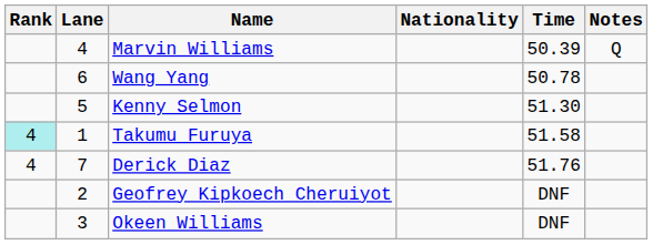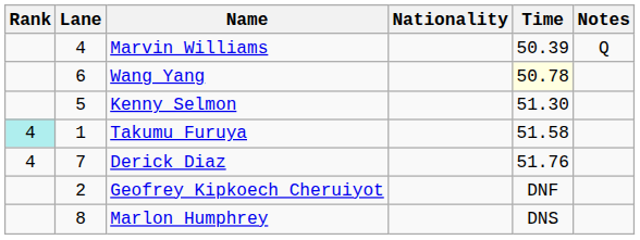 <table class="wikitable sortable" style="text-align:center">
 <tr>
 <th>Rank</th>
 <th>Lane</th>
 <th>Name</th>
 <th>Nationality</th>
 <th>Time</th>
 <th>Notes</th>
 </tr>
 <tr>
 <td></td>
 <td>4</td>
 <td align=left><a href='#'>Marvin Williams</a></td>
 <td align=left></td>
 <td>50.39</td>
 <td>Q </td>
 </tr>
 <tr>
 <td></td>
 <td>6</td>
 <td align=left><a href='#'>Wang Yang</a></td>
 <td align=left></td>
-<td>50.78</td>
+<td style="background: lightyellow;">50.78</td>
 <td></td>
 </tr>
 <tr>
 <td></td>
 <td>5</td>
 <td align=left><a href='#'>Kenny Selmon</a></td>
 <td align=left></td>
 <td>51.30</td>
 <td></td>
 </tr>
 <tr>
 <td style="background: paleturquoise;">4</td>
 <td>1</td>
 <td align=left><a href='#'>Takumu Furuya</a></td>
 <td align=left></td>
 <td>51.58</td>
 <td></td>
 </tr>
 <tr>
 <td>4</td>
 <td>7</td>
 <td align=left><a href='#'>Derick Diaz</a></td>
 <td align=left></td>
 <td>51.76</td>
 <td></td>
 </tr>
 <tr>
 <td></td>
 <td>2</td>
 <td align=left><a href='#'>Geofrey Kipkoech Cheruiyot</a></td>
 <td align=left></td>
 <td>DNF</td>
 <td></td>
 </tr>
 <tr>
 <td></td>
-<td>3</td>
-<td align=left><a href='#'>Okeen Williams</a></td>
+<td>8</td>
+<td align=left><a href='#'>Marlon Humphrey</a></td>
 <td align=left></td>
-<td>DNF</td>
+<td>DNS</td>
 <td></td>
 </tr>
 </table>
